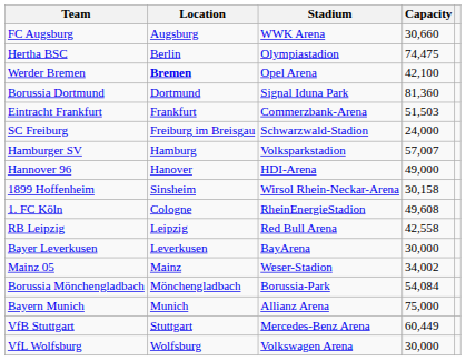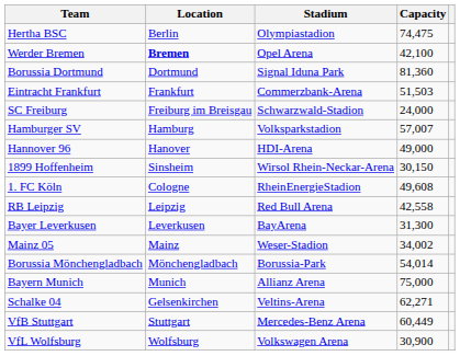 <table class="wikitable sortable" style="text-align:left;">
 <tr>
 <th>Team</th>
 <th>Location</th>
 <th>Stadium</th>
 <th>Capacity</th>
 <th class="unsortable"></th>
-</tr>
-<tr>
-<td data-sort-value="Augsburg"><a href='#'>FC Augsburg</a></td>
-<td><a href='#'>Augsburg</a></td>
-<td><a href='#'>WWK Arena</a></td>
-<td>30,660</td>
-<td style="text-align:center"></td>
 </tr>
 <tr>
 <td data-sort-value="Berlin"><a href='#'>Hertha BSC</a></td>
 <td><a href='#'>Berlin</a></td>
 <td><a href='#'>Olympiastadion</a></td>
 <td>74,475</td>
 <td style="text-align:center"></td>
 </tr>
 <tr>
 <td data-sort-value="Bremen"><a href='#'>Werder Bremen</a></td>
 <td><strong><a href='#'>Bremen</a></strong></td>
 <td><a href='#'>Opel Arena</a></td>
 <td>42,100</td>
 <td style="text-align:center"></td>
 </tr>
 <tr>
 <td data-sort-value="Dortmund"><a href='#'>Borussia Dortmund</a></td>
 <td><a href='#'>Dortmund</a></td>
 <td><a href='#'>Signal Iduna Park</a></td>
 <td>81,360</td>
 <td style="text-align:center"></td>
 </tr>
 <tr>
 <td data-sort-value="Frankfurt"><a href='#'>Eintracht Frankfurt</a></td>
 <td><a href='#'>Frankfurt</a></td>
 <td><a href='#'>Commerzbank-Arena</a></td>
 <td>51,503</td>
 <td style="text-align:center"></td>
 </tr>
 <tr>
 <td data-sort-value="Freiburg"><a href='#'>SC Freiburg</a></td>
 <td><a href='#'>Freiburg im Breisgau</a></td>
 <td><a href='#'>Schwarzwald-Stadion</a></td>
 <td>24,000</td>
 <td style="text-align:center"></td>
 </tr>
 <tr>
 <td data-sort-value="Hamburg"><a href='#'>Hamburger SV</a></td>
 <td><a href='#'>Hamburg</a></td>
 <td><a href='#'>Volksparkstadion</a></td>
 <td>57,007</td>
 <td style="text-align:center"></td>
 </tr>
 <tr>
 <td data-sort-value="Hannover"><a href='#'>Hannover 96</a></td>
 <td><a href='#'>Hanover</a></td>
 <td><a href='#'>HDI-Arena</a></td>
 <td>49,000</td>
 <td style="text-align:center"></td>
 </tr>
 <tr>
 <td data-sort-value="Hoffenheim"><a href='#'>1899 Hoffenheim</a></td>
 <td><a href='#'>Sinsheim</a></td>
 <td><a href='#'>Wirsol Rhein-Neckar-Arena</a></td>
-<td>30,158</td>
+<td>30,150</td>
 <td style="text-align:center"></td>
 </tr>
 <tr>
 <td data-sort-value="Koln"><a href='#'>1. FC Köln</a></td>
 <td><a href='#'>Cologne</a></td>
 <td><a href='#'>RheinEnergieStadion</a></td>
 <td>49,608</td>
 <td style="text-align:center"></td>
 </tr>
 <tr>
 <td data-sort-value="Leipzig"><a href='#'>RB Leipzig</a></td>
 <td><a href='#'>Leipzig</a></td>
 <td><a href='#'>Red Bull Arena</a></td>
 <td>42,558</td>
 <td style="text-align:center"></td>
 </tr>
 <tr>
 <td data-sort-value="Leverkusen"><a href='#'>Bayer Leverkusen</a></td>
 <td><a href='#'>Leverkusen</a></td>
 <td><a href='#'>BayArena</a></td>
-<td>30,000</td>
+<td>31,300</td>
 <td style="text-align:center"></td>
 </tr>
 <tr>
 <td data-sort-value="Mainz"><a href='#'>Mainz 05</a></td>
 <td><a href='#'>Mainz</a></td>
 <td><a href='#'>Weser-Stadion</a></td>
 <td>34,002</td>
 <td style="text-align:center"></td>
 </tr>
 <tr>
 <td data-sort-value="Monchengladbach"><a href='#'>Borussia Mönchengladbach</a></td>
 <td><a href='#'>Mönchengladbach</a></td>
 <td><a href='#'>Borussia-Park</a></td>
-<td>54,084</td>
+<td>54,014</td>
 <td style="text-align:center"></td>
 </tr>
 <tr>
 <td data-sort-value="Munich"><a href='#'>Bayern Munich</a></td>
 <td><a href='#'>Munich</a></td>
 <td><a href='#'>Allianz Arena</a></td>
 <td>75,000</td>
+<td style="text-align:center"></td>
+</tr>
+<tr>
+<td data-sort-value="Schalke"><a href='#'>Schalke 04</a></td>
+<td><a href='#'>Gelsenkirchen</a></td>
+<td><a href='#'>Veltins-Arena</a></td>
+<td>62,271</td>
 <td style="text-align:center"></td>
 </tr>
 <tr>
 <td data-sort-value="Stuttgart"><a href='#'>VfB Stuttgart</a></td>
 <td><a href='#'>Stuttgart</a></td>
 <td><a href='#'>Mercedes-Benz Arena</a></td>
 <td>60,449</td>
 <td style="text-align:center"></td>
 </tr>
 <tr>
 <td data-sort-value="Wolfsburg"><a href='#'>VfL Wolfsburg</a></td>
 <td><a href='#'>Wolfsburg</a></td>
 <td><a href='#'>Volkswagen Arena</a></td>
-<td>30,000</td>
+<td>30,900</td>
 <td style="text-align:center"></td>
 </tr>
 </table>
